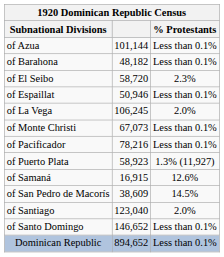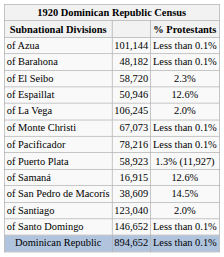 <table class="wikitable sortable">
 <tr>
 <th colspan=3>1920 Dominican Republic Census</th>
 </tr>
 <tr bgcolor="#B0C4DE" align="center">
 <th>Subnational Divisions</th>
 <th></th>
 <th>% Protestants</th>
 </tr>
 <tr>
 <td> of Azua</td>
 <td align="right">101,144</td>
 <td align="center">Less than 0.1%</td>
 </tr>
 <tr>
 <td> of Barahona</td>
 <td align="right">48,182</td>
 <td align="center">Less than 0.1%</td>
 </tr>
 <tr>
 <td> of El Seibo</td>
 <td align="right">58,720</td>
 <td align="center">2.3%</td>
 </tr>
 <tr>
 <td> of Espaillat</td>
 <td align="right">50,946</td>
-<td align="center">Less than 0.1%</td>
+<td align="center">12.6%</td>
 </tr>
 <tr>
 <td> of La Vega</td>
 <td align="right">106,245</td>
 <td align="center">2.0%</td>
 </tr>
 <tr>
 <td> of Monte Christi</td>
 <td align="right">67,073</td>
 <td align="center">Less than 0.1%</td>
 </tr>
 <tr>
 <td> of Pacificador</td>
 <td align="right">78,216</td>
 <td align="center">Less than 0.1%</td>
 </tr>
 <tr>
 <td> of Puerto Plata</td>
 <td align="right">58,923</td>
 <td align="center">1.3% (11,927)</td>
 </tr>
 <tr>
 <td> of Samaná</td>
 <td align="right">16,915</td>
 <td align="center">12.6%</td>
 </tr>
 <tr>
 <td> of San Pedro de Macorís</td>
 <td align="right">38,609</td>
 <td align="center">14.5%</td>
 </tr>
 <tr>
 <td> of Santiago</td>
 <td align="right">123,040</td>
 <td align="center">2.0%</td>
 </tr>
 <tr>
 <td> of Santo Domingo</td>
 <td align="right">146,652</td>
 <td align="center">Less than 0.1%</td>
 </tr>
 <tr bgcolor="#B0C4DE" align="center">
 <td>Dominican Republic</td>
 <td>894,652</td>
 <td align="center">Less than 0.1%</td>
 </tr>
 </table>
